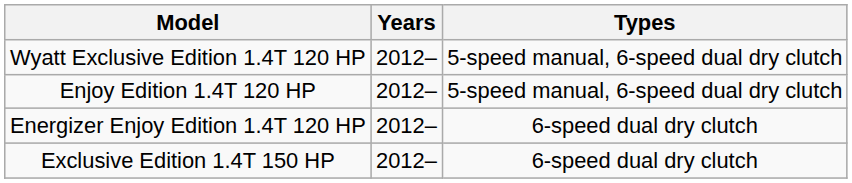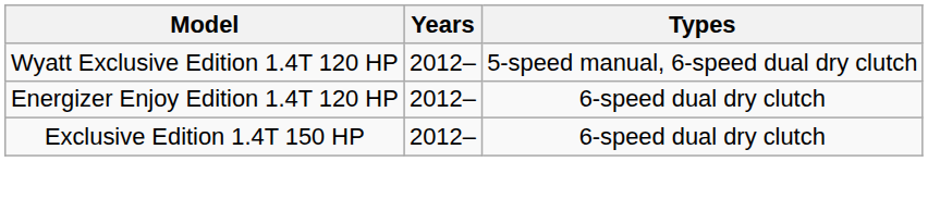 <table class="wikitable" style="text-align:center; font-size:90%;">
 <tr>
 <th>Model</th>
 <th>Years</th>
 <th>Types</th>
 </tr>
 <tr>
 <td>Wyatt Exclusive Edition 1.4T 120 HP</td>
-<td>2012–</td>
-<td>5-speed manual, 6-speed dual dry clutch</td>
-</tr>
-<tr>
-<td>Enjoy Edition 1.4T 120 HP</td>
 <td>2012–</td>
 <td>5-speed manual, 6-speed dual dry clutch</td>
 </tr>
 <tr>
 <td>Energizer Enjoy Edition 1.4T 120 HP</td>
 <td>2012–</td>
 <td>6-speed dual dry clutch</td>
 </tr>
 <tr>
 <td>Exclusive Edition 1.4T 150 HP</td>
 <td>2012–</td>
 <td>6-speed dual dry clutch</td>
 </tr>
 </table>
